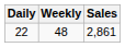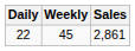 <table class="wikitable">
 <tr>
 <th>Daily</th>
 <th>Weekly</th>
 <th>Sales</th>
 </tr>
 <tr>
 <td align="center">22</td>
-<td align="center">48</td>
+<td align="center">45</td>
 <td>2,861</td>
 </tr>
 </table>
